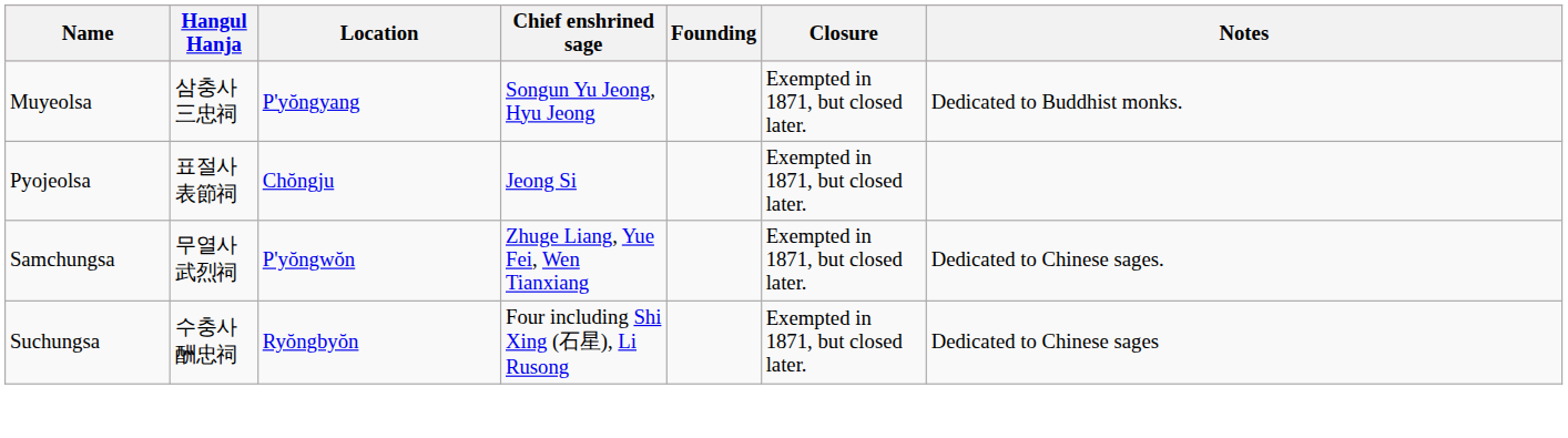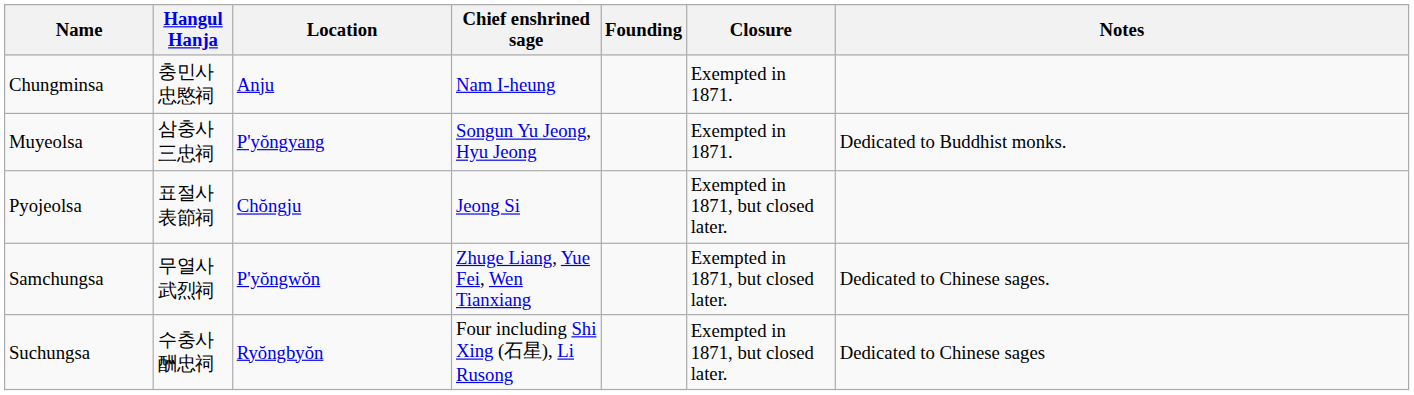 <table class="wikitable sortable" width="95%">
 <tr bgcolor="pink">
 <th width="120px">Name</th>
 <th width="60px"><a href='#'>Hangul</a><br><a href='#'>Hanja</a></th>
 <th width="180px">Location</th>
 <th width="120px">Chief enshrined sage</th>
 <th width="60px">Founding</th>
 <th width="120px">Closure</th>
 <th>Notes</th>
 </tr>
 <tr>
+<td>Chungminsa</td>
+<td>충민사<br>忠愍祠</td>
+<td><a href='#'>Anju</a></td>
+<td><a href='#'>Nam I-heung</a></td>
+<td></td>
+<td>Exempted in 1871.</td>
+<td></td>
+</tr>
+<tr>
 <td>Muyeolsa</td>
 <td>삼충사<br>三忠祠</td>
 <td><a href='#'>P'yŏngyang</a></td>
 <td><a href='#'>Songun Yu Jeong</a>, <a href='#'>Hyu Jeong</a></td>
 <td></td>
-<td>Exempted in 1871, but closed later.</td>
+<td>Exempted in 1871.</td>
 <td>Dedicated to Buddhist monks.</td>
 </tr>
 <tr>
 <td>Pyojeolsa</td>
 <td>표절사<br>表節祠</td>
 <td><a href='#'>Chŏngju</a></td>
 <td><a href='#'>Jeong Si</a></td>
 <td></td>
 <td>Exempted in 1871, but closed later.</td>
 <td></td>
 </tr>
 <tr>
 <td>Samchungsa</td>
 <td>무열사<br>武烈祠</td>
 <td><a href='#'>P'yŏngwŏn</a></td>
 <td><a href='#'>Zhuge Liang</a>, <a href='#'>Yue Fei</a>, <a href='#'>Wen Tianxiang</a></td>
 <td></td>
 <td>Exempted in 1871, but closed later.</td>
 <td>Dedicated to Chinese sages.</td>
 </tr>
 <tr>
 <td>Suchungsa</td>
 <td>수충사<br>酬忠祠</td>
 <td><a href='#'>Ryŏngbyŏn</a></td>
 <td>Four including <a href='#'>Shi Xing</a> (石星), <a href='#'>Li Rusong</a></td>
 <td></td>
 <td>Exempted in 1871, but closed later.</td>
 <td>Dedicated to Chinese sages</td>
 </tr>
 </table>
